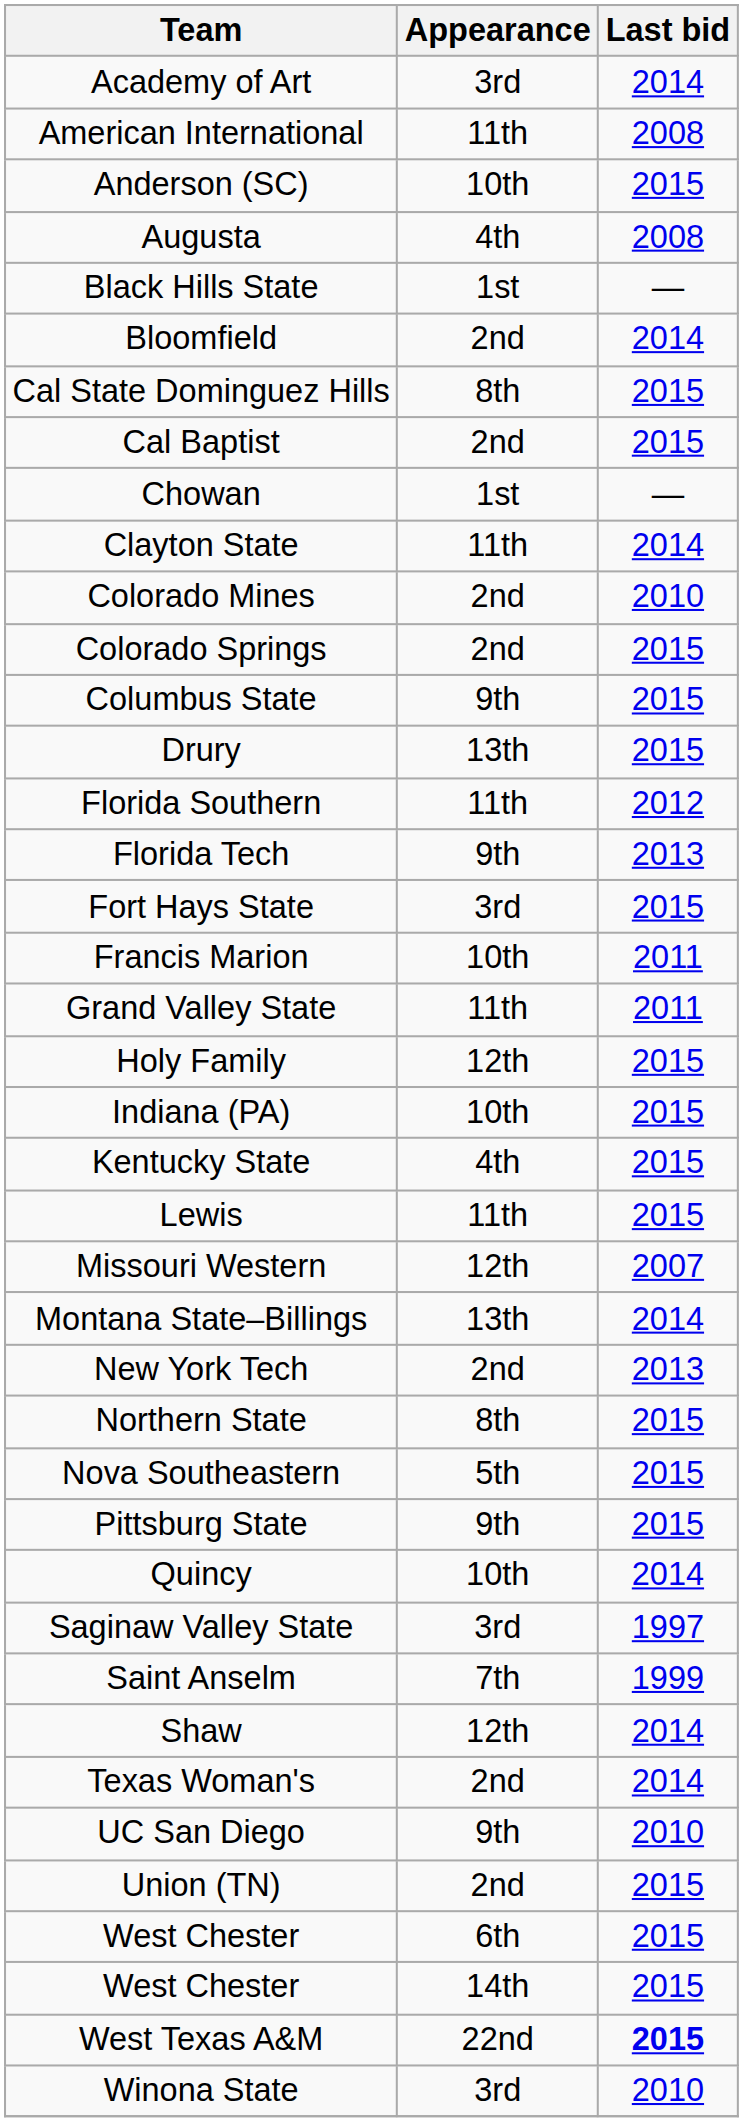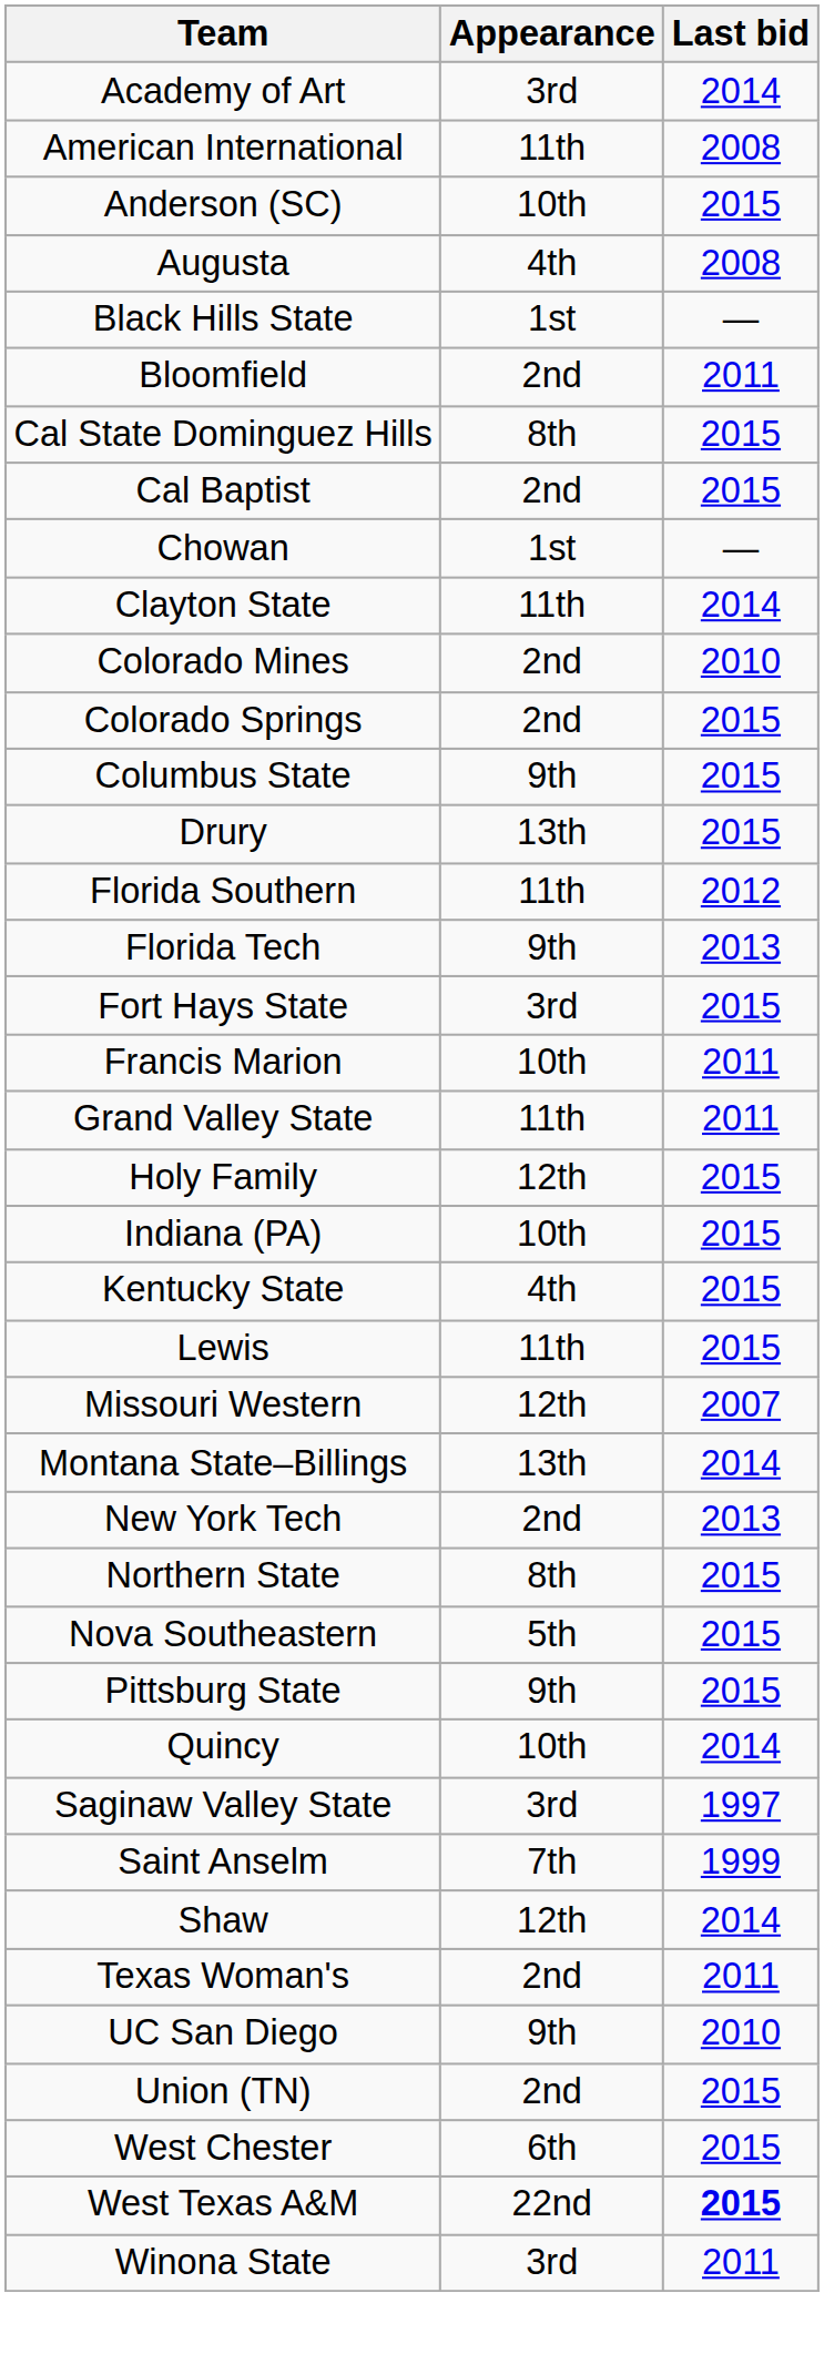 <table class="wikitable sortable" style="text-align:center;">
 <tr>
 <th>Team</th>
 <th data-sort-type="number">Appearance</th>
 <th>Last bid</th>
 </tr>
 <tr>
 <td>Academy of Art</td>
 <td>3rd</td>
 <td><a href='#'>2014</a></td>
 </tr>
 <tr>
 <td>American International</td>
 <td>11th</td>
 <td><a href='#'>2008</a></td>
 </tr>
 <tr>
 <td>Anderson (SC)</td>
 <td>10th</td>
 <td><a href='#'>2015</a></td>
 </tr>
 <tr>
 <td>Augusta</td>
 <td>4th</td>
 <td><a href='#'>2008</a></td>
 </tr>
 <tr>
 <td>Black Hills State</td>
 <td>1st</td>
 <td>—</td>
 </tr>
 <tr>
 <td>Bloomfield</td>
 <td>2nd</td>
-<td><a href='#'>2014</a></td>
+<td><a href='#'>2011</a></td>
 </tr>
 <tr>
 <td>Cal State Dominguez Hills</td>
 <td>8th</td>
 <td><a href='#'>2015</a></td>
 </tr>
 <tr>
 <td>Cal Baptist</td>
 <td>2nd</td>
 <td><a href='#'>2015</a></td>
 </tr>
 <tr>
 <td>Chowan</td>
 <td>1st</td>
 <td>—</td>
 </tr>
 <tr>
 <td>Clayton State</td>
 <td>11th</td>
 <td><a href='#'>2014</a></td>
 </tr>
 <tr>
 <td>Colorado Mines</td>
 <td>2nd</td>
 <td><a href='#'>2010</a></td>
 </tr>
 <tr>
 <td>Colorado Springs</td>
 <td>2nd</td>
 <td><a href='#'>2015</a></td>
 </tr>
 <tr>
 <td>Columbus State</td>
 <td>9th</td>
 <td><a href='#'>2015</a></td>
 </tr>
 <tr>
 <td>Drury</td>
 <td>13th</td>
 <td><a href='#'>2015</a></td>
 </tr>
 <tr>
 <td>Florida Southern</td>
 <td>11th</td>
 <td><a href='#'>2012</a></td>
 </tr>
 <tr>
 <td>Florida Tech</td>
 <td>9th</td>
 <td><a href='#'>2013</a></td>
 </tr>
 <tr>
 <td>Fort Hays State</td>
 <td>3rd</td>
 <td><a href='#'>2015</a></td>
 </tr>
 <tr>
 <td>Francis Marion</td>
 <td>10th</td>
 <td><a href='#'>2011</a></td>
 </tr>
 <tr>
 <td>Grand Valley State</td>
 <td>11th</td>
 <td><a href='#'>2011</a></td>
 </tr>
 <tr>
 <td>Holy Family</td>
 <td>12th</td>
 <td><a href='#'>2015</a></td>
 </tr>
 <tr>
 <td>Indiana (PA)</td>
 <td>10th</td>
 <td><a href='#'>2015</a></td>
 </tr>
 <tr>
 <td>Kentucky State</td>
 <td>4th</td>
 <td><a href='#'>2015</a></td>
 </tr>
 <tr>
 <td>Lewis</td>
 <td>11th</td>
 <td><a href='#'>2015</a></td>
 </tr>
 <tr>
 <td>Missouri Western</td>
 <td>12th</td>
 <td><a href='#'>2007</a></td>
 </tr>
 <tr>
 <td>Montana State–Billings</td>
 <td>13th</td>
 <td><a href='#'>2014</a></td>
 </tr>
 <tr>
 <td>New York Tech</td>
 <td>2nd</td>
 <td><a href='#'>2013</a></td>
 </tr>
 <tr>
 <td>Northern State</td>
 <td>8th</td>
 <td><a href='#'>2015</a></td>
 </tr>
 <tr>
 <td>Nova Southeastern</td>
 <td>5th</td>
 <td><a href='#'>2015</a></td>
 </tr>
 <tr>
 <td>Pittsburg State</td>
 <td>9th</td>
 <td><a href='#'>2015</a></td>
 </tr>
 <tr>
 <td>Quincy</td>
 <td>10th</td>
 <td><a href='#'>2014</a></td>
 </tr>
 <tr>
 <td>Saginaw Valley State</td>
 <td>3rd</td>
 <td><a href='#'>1997</a></td>
 </tr>
 <tr>
 <td>Saint Anselm</td>
 <td>7th</td>
 <td><a href='#'>1999</a></td>
 </tr>
 <tr>
 <td>Shaw</td>
 <td>12th</td>
 <td><a href='#'>2014</a></td>
 </tr>
 <tr>
 <td>Texas Woman's</td>
 <td>2nd</td>
-<td><a href='#'>2014</a></td>
+<td><a href='#'>2011</a></td>
 </tr>
 <tr>
 <td>UC San Diego</td>
 <td>9th</td>
 <td><a href='#'>2010</a></td>
 </tr>
 <tr>
 <td>Union (TN)</td>
 <td>2nd</td>
 <td><a href='#'>2015</a></td>
 </tr>
 <tr>
 <td>West Chester</td>
 <td>6th</td>
 <td><a href='#'>2015</a></td>
 </tr>
 <tr>
-<td>West Chester</td>
-<td>14th</td>
-<td><a href='#'>2015</a></td>
-</tr>
-<tr>
 <td>West Texas A&M</td>
 <td>22nd</td>
 <td><strong><a href='#'>2015</a></strong></td>
 </tr>
 <tr>
 <td>Winona State</td>
 <td>3rd</td>
-<td><a href='#'>2010</a></td>
+<td><a href='#'>2011</a></td>
 </tr>
 <tr>
 </tr>
 </table>
